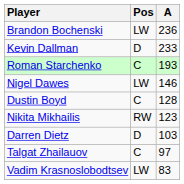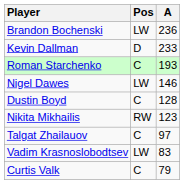 <table class="wikitable">
 <tr>
 <th style="text-align:left;">Player</th>
 <th>Pos</th>
 <th>A</th>
 </tr>
 <tr>
 <td align="left"><a href='#'>Brandon Bochenski</a></td>
 <td>LW</td>
 <td>236</td>
 </tr>
 <tr>
 <td align="left"><a href='#'>Kevin Dallman</a></td>
 <td>D</td>
 <td>233</td>
 </tr>
 <tr bgcolor="#cfc">
 <td align="left"><a href='#'>Roman Starchenko</a></td>
 <td>C</td>
 <td>193</td>
 </tr>
 <tr>
 <td align="left"><a href='#'>Nigel Dawes</a></td>
 <td>LW</td>
 <td>146</td>
 </tr>
 <tr>
 <td align="left"><a href='#'>Dustin Boyd</a></td>
 <td>C</td>
 <td>128</td>
 </tr>
 <tr>
 <td align="left"><a href='#'>Nikita Mikhailis</a></td>
 <td>RW</td>
 <td>123</td>
 </tr>
 <tr>
-<td align="left"><a href='#'>Darren Dietz</a></td>
-<td>D</td>
-<td>103</td>
-</tr>
-<tr>
 <td align="left"><a href='#'>Talgat Zhailauov</a></td>
 <td>C</td>
 <td>97</td>
 </tr>
 <tr>
 <td align="left"><a href='#'>Vadim Krasnoslobodtsev</a></td>
 <td>LW</td>
 <td>83</td>
 </tr>
+<tr>
+<td align="left"><a href='#'>Curtis Valk</a></td>
+<td>C</td>
+<td>79</td>
+</tr>
 </table>
